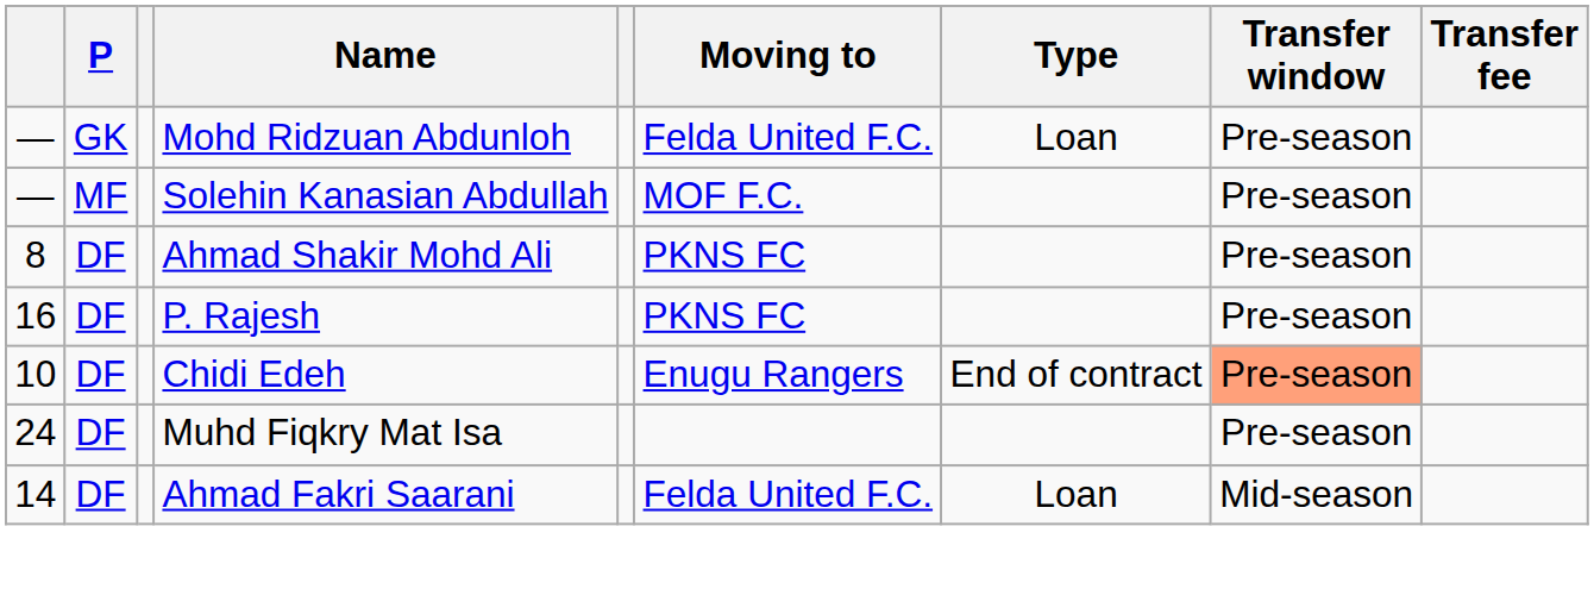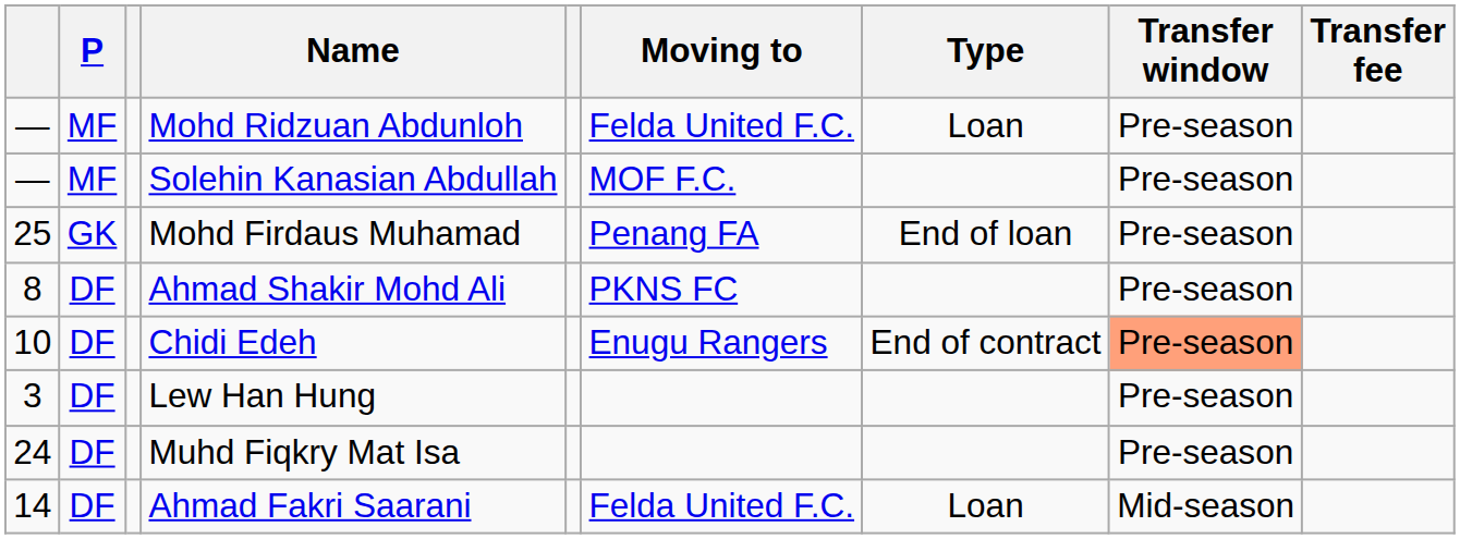 <table class="wikitable sortable" style="text-align:center;">
 <tr>
 <th></th>
 <th><a href='#'>P</a></th>
 <th></th>
 <th>Name</th>
 <th></th>
 <th>Moving to</th>
 <th>Type</th>
 <th>Transfer<br>window</th>
 <th>Transfer<br>fee</th>
 </tr>
 <tr>
 <td>—</td>
-<td><a href='#'>GK</a></td>
+<td><a href='#'>MF</a></td>
 <td></td>
 <td align=left><a href='#'>Mohd Ridzuan Abdunloh</a></td>
 <td></td>
 <td align=left><a href='#'>Felda United F.C.</a></td>
 <td>Loan</td>
 <td>Pre-season</td>
 <td></td>
 </tr>
 <tr>
 <td>—</td>
 <td><a href='#'>MF</a></td>
 <td></td>
 <td align=left><a href='#'>Solehin Kanasian Abdullah</a></td>
 <td></td>
 <td align=left><a href='#'>MOF F.C.</a></td>
 <td></td>
 <td>Pre-season</td>
 <td></td>
 </tr>
 <tr>
+<td>25</td>
+<td><a href='#'>GK</a></td>
+<td></td>
+<td align=left>Mohd Firdaus Muhamad</td>
+<td></td>
+<td align=left><a href='#'>Penang FA</a></td>
+<td>End of loan</td>
+<td>Pre-season</td>
+<td></td>
+</tr>
+<tr>
 <td>8</td>
 <td><a href='#'>DF</a></td>
 <td></td>
 <td align=left><a href='#'>Ahmad Shakir Mohd Ali</a></td>
-<td></td>
-<td align=left><a href='#'>PKNS FC</a></td>
-<td></td>
-<td>Pre-season</td>
-<td></td>
-</tr>
-<tr>
-<td>16</td>
-<td><a href='#'>DF</a></td>
-<td></td>
-<td align=left><a href='#'>P. Rajesh</a></td>
 <td></td>
 <td align=left><a href='#'>PKNS FC</a></td>
 <td></td>
 <td>Pre-season</td>
 <td></td>
 </tr>
 <tr>
 <td>10</td>
 <td><a href='#'>DF</a></td>
 <td></td>
 <td align=left><a href='#'>Chidi Edeh</a></td>
 <td></td>
 <td align=left> <a href='#'>Enugu Rangers</a></td>
 <td>End of contract</td>
 <td style="background: lightsalmon;">Pre-season</td>
+<td></td>
+</tr>
+<tr>
+<td>3</td>
+<td><a href='#'>DF</a></td>
+<td></td>
+<td align=left>Lew Han Hung</td>
+<td></td>
+<td></td>
+<td></td>
+<td>Pre-season</td>
 <td></td>
 </tr>
 <tr>
 <td>24</td>
 <td><a href='#'>DF</a></td>
 <td></td>
 <td align=left>Muhd Fiqkry Mat Isa</td>
 <td></td>
 <td></td>
 <td></td>
 <td>Pre-season</td>
 <td></td>
 </tr>
 <tr>
 <td>14</td>
 <td><a href='#'>DF</a></td>
 <td></td>
 <td align=left><a href='#'>Ahmad Fakri Saarani</a></td>
 <td></td>
 <td align=left><a href='#'>Felda United F.C.</a></td>
 <td>Loan</td>
 <td>Mid-season</td>
 <td></td>
 </tr>
 </table>
